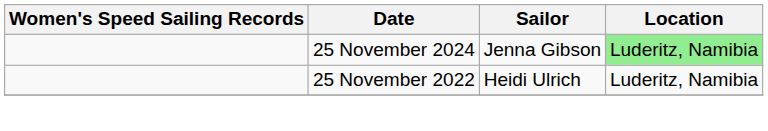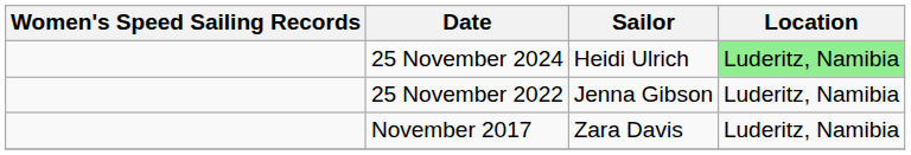 <table class="wikitable">
 <tr>
 <th>Women's Speed Sailing Records</th>
 <th>Date</th>
 <th>Sailor</th>
 <th>Location</th>
 </tr>
 <tr>
 <td></td>
 <td>25 November 2024</td>
-<td>Jenna Gibson</td>
+<td>Heidi Ulrich</td>
 <td style="background: lightgreen;">Luderitz, Namibia</td>
 </tr>
 <tr>
 <td></td>
 <td>25 November 2022</td>
-<td>Heidi Ulrich</td>
+<td>Jenna Gibson</td>
+<td>Luderitz, Namibia</td>
+</tr>
+<tr>
+<td></td>
+<td>November 2017</td>
+<td>Zara Davis</td>
 <td>Luderitz, Namibia</td>
 </tr>
 <tr>
 </tr>
 </table>
